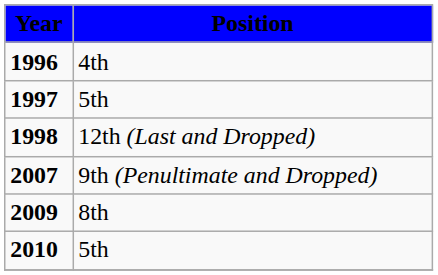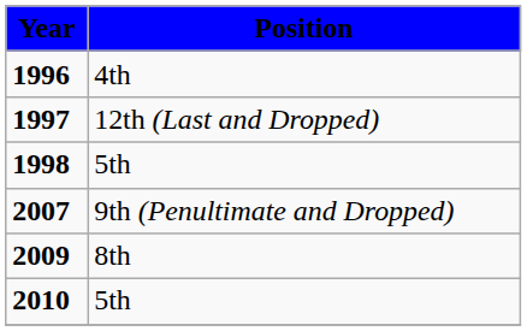 <table class="wikitable" style="width: 18em;">
 <tr bgcolor="0000FF" align="center">
 <td><span><strong>Year</strong></span></td>
 <td><span><strong>Position</strong></span></td>
 </tr>
 <tr>
 <td><strong>1996</strong></td>
 <td>4th</td>
 </tr>
 <tr>
 <td><strong>1997</strong></td>
-<td>5th</td>
+<td>12th <em>(Last and Dropped)</em></td>
 </tr>
 <tr>
 <td><strong>1998</strong></td>
-<td>12th <em>(Last and Dropped)</em></td>
+<td>5th</td>
 </tr>
 <tr>
 <td><strong>2007</strong></td>
 <td>9th <em>(Penultimate and Dropped)</em></td>
 </tr>
 <tr>
 <td><strong>2009</strong></td>
 <td>8th</td>
 </tr>
 <tr>
 <td><strong>2010</strong></td>
 <td>5th</td>
 </tr>
 <tr>
 </tr>
 </table>
